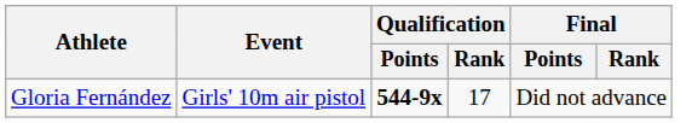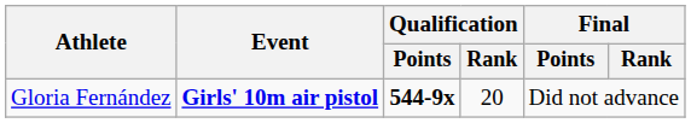 <table class="wikitable" style="font-size:90%;">
 <tr>
 <th rowspan=2>Athlete</th>
 <th rowspan=2>Event</th>
 <th colspan=2>Qualification</th>
 <th colspan=2>Final</th>
 </tr>
 <tr style="font-size:95%">
 <th>Points</th>
 <th>Rank</th>
 <th>Points</th>
 <th>Rank</th>
 </tr>
 <tr align=center>
 <td align=left><a href='#'>Gloria Fernández</a></td>
-<td align=left><a href='#'>Girls' 10m air pistol</a></td>
+<td align=left><strong><a href='#'>Girls' 10m air pistol</a></strong></td>
 <td><strong>544-9x</strong></td>
-<td>17</td>
+<td>20</td>
 <td colspan=2>Did not advance</td>
 </tr>
 </table>
